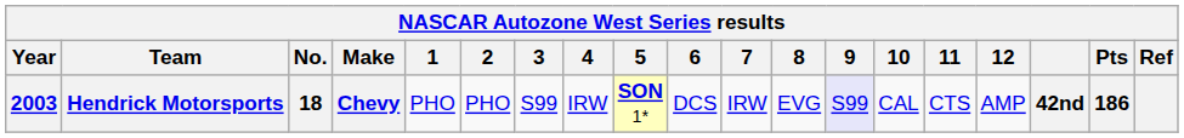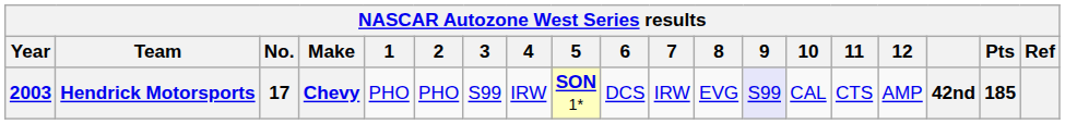 <table class="wikitable" style="text-align:center; font-size:75%">
 <tr>
 <th colspan=23><a href='#'>NASCAR Autozone West Series</a> results</th>
 </tr>
 <tr>
 <th>Year</th>
 <th>Team</th>
 <th>No.</th>
 <th>Make</th>
 <th>1</th>
 <th>2</th>
 <th>3</th>
 <th>4</th>
 <th>5</th>
 <th>6</th>
 <th>7</th>
 <th>8</th>
 <th>9</th>
 <th>10</th>
 <th>11</th>
 <th>12</th>
 <th></th>
 <th>Pts</th>
 <th>Ref</th>
 </tr>
 <tr>
 <th><a href='#'>2003</a></th>
 <th><a href='#'>Hendrick Motorsports</a></th>
-<th>18</th>
+<th>17</th>
 <th><a href='#'>Chevy</a></th>
 <td><a href='#'>PHO</a></td>
 <td><a href='#'>PHO</a></td>
 <td><a href='#'>S99</a></td>
 <td><a href='#'>IRW</a></td>
 <td style="background:#FFFFBF;"><strong><a href='#'>SON</a></strong><br><small>1*</small></td>
 <td><a href='#'>DCS</a></td>
 <td><a href='#'>IRW</a></td>
 <td><a href='#'>EVG</a></td>
 <td style="background: lavender;"><a href='#'>S99</a></td>
 <td><a href='#'>CAL</a></td>
 <td><a href='#'>CTS</a></td>
 <td><a href='#'>AMP</a></td>
 <th>42nd</th>
-<th>186</th>
+<th>185</th>
 <th></th>
 </tr>
 </table>
